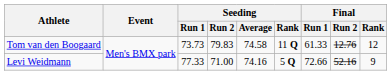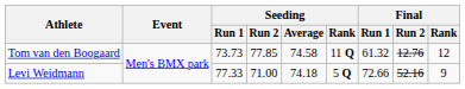 <table class=wikitable style=font-size:90%;text-align:center>
 <tr>
 <th rowspan=2>Athlete</th>
 <th rowspan=2>Event</th>
 <th colspan=4>Seeding</th>
 <th colspan=3>Final</th>
 </tr>
 <tr style=font-size:95%>
 <th>Run 1</th>
 <th>Run 2</th>
 <th>Average</th>
 <th>Rank</th>
 <th>Run 1</th>
 <th>Run 2</th>
 <th>Rank</th>
 </tr>
 <tr>
 <td align=left><a href='#'>Tom van den Boogaard</a></td>
 <td align=left rowspan="2"><a href='#'>Men's BMX park</a></td>
 <td>73.73</td>
-<td>79.83</td>
+<td>77.85</td>
 <td>74.58</td>
 <td>11 <strong>Q</strong></td>
-<td>61.33</td>
+<td>61.32</td>
 <td><s>12.76</s></td>
 <td>12</td>
 </tr>
 <tr>
 <td align=left><a href='#'>Levi Weidmann</a></td>
 <td>77.33</td>
 <td>71.00</td>
-<td>74.16</td>
+<td>74.18</td>
 <td>5 <strong>Q</strong></td>
 <td>72.66</td>
 <td><s>52.16</s></td>
 <td>9</td>
 </tr>
 </table>
